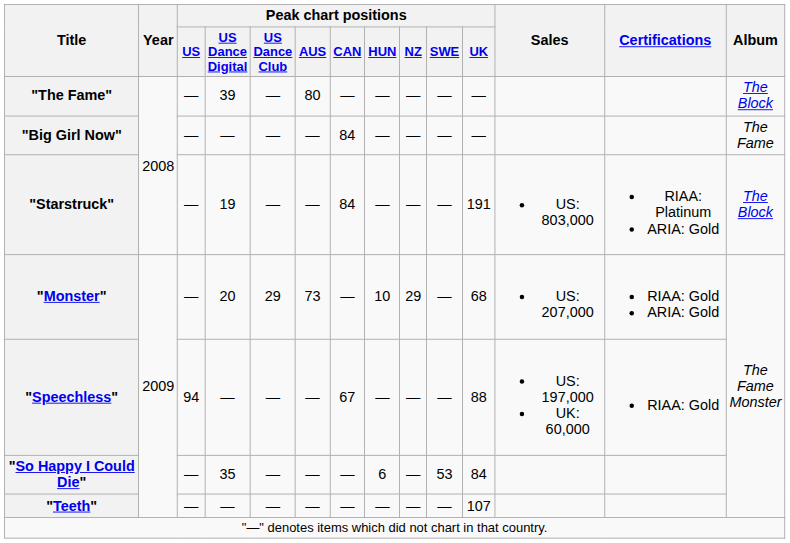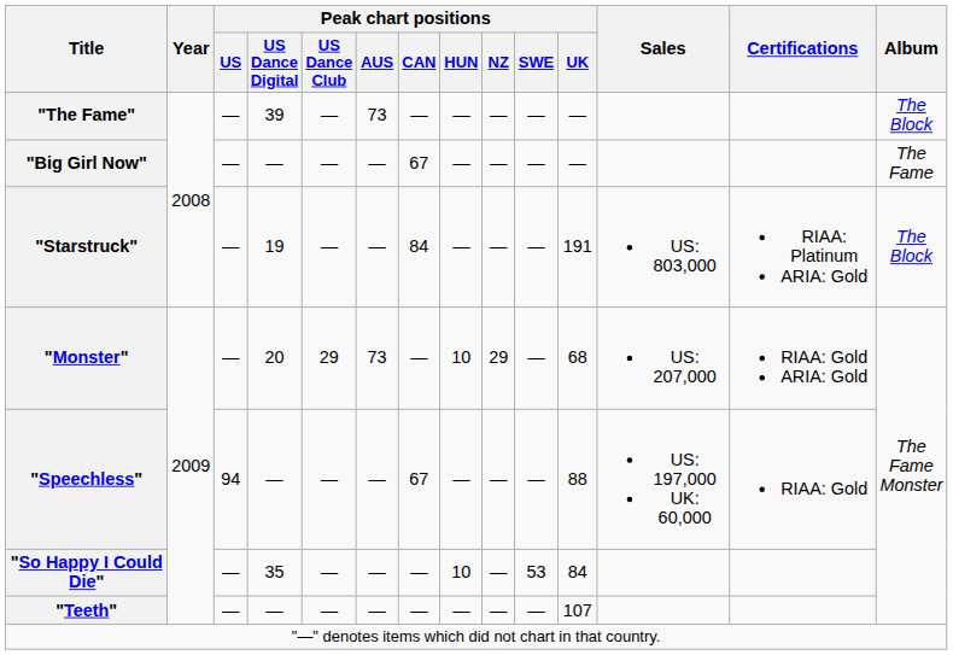 <table class="wikitable plainrowheaders" style="text-align:center;">
 <tr>
 <th scope="col" rowspan="2" style="width:18em;">Title</th>
 <th scope="col" rowspan="2">Year</th>
 <th scope="col" colspan="9">Peak chart positions</th>
 <th scope="col" rowspan="2" style="width:11em;">Sales</th>
 <th scope="col" rowspan="2" style="width:14em;"><a href='#'>Certifications</a></th>
 <th scope="col" rowspan="2">Album</th>
 </tr>
 <tr>
 <th style="width:2.5em;font-size:90%"><a href='#'>US</a><br></th>
 <th style="width:2.5em;font-size:90%"><a href='#'>US<br>Dance<br>Digital</a><br></th>
 <th style="width:2.5em;font-size:90%"><a href='#'>US<br>Dance<br>Club</a><br></th>
 <th style="width:2.5em;font-size:90%"><a href='#'>AUS</a><br></th>
 <th style="width:2.5em;font-size:90%"><a href='#'>CAN</a><br></th>
 <th style="width:2.5em;font-size:90%"><a href='#'>HUN</a><br></th>
 <th style="width:2.5em;font-size:90%"><a href='#'>NZ</a><br></th>
 <th style="width:2.5em;font-size:90%"><a href='#'>SWE</a><br></th>
 <th style="width:2.5em;font-size:90%"><a href='#'>UK</a><br></th>
 </tr>
 <tr>
 <th scope="row">"The Fame"</th>
 <td rowspan="3">2008</td>
 <td>—</td>
 <td>39</td>
 <td>—</td>
-<td>80</td>
+<td>73</td>
 <td>—</td>
 <td>—</td>
 <td>—</td>
 <td>—</td>
 <td>—</td>
 <td></td>
 <td></td>
 <td><em><a href='#'>The Block</a></em></td>
 </tr>
 <tr>
 <th scope="row">"Big Girl Now" <br></th>
 <td>—</td>
 <td>—</td>
 <td>—</td>
 <td>—</td>
-<td>84</td>
+<td>67</td>
 <td>—</td>
 <td>—</td>
 <td>—</td>
 <td>—</td>
 <td></td>
 <td></td>
 <td><em>The Fame</em></td>
 </tr>
 <tr>
 <th scope="row">"Starstruck"<br></th>
 <td>—</td>
 <td>19</td>
 <td>—</td>
 <td>—</td>
 <td>84</td>
 <td>—</td>
 <td>—</td>
 <td>—</td>
 <td>191</td>
 <td><br><ul><li>US: 803,000</li></ul></td>
 <td><br><ul><li>RIAA: Platinum</li><li>ARIA: Gold</li></ul></td>
 <td><em><a href='#'>The Block</a></em></td>
 </tr>
 <tr>
 <th scope="row">"<a href='#'>Monster</a>"</th>
 <td rowspan="4">2009</td>
 <td>—</td>
 <td>20</td>
 <td>29</td>
 <td>73</td>
 <td>—</td>
 <td>10</td>
 <td>29</td>
 <td>—</td>
 <td>68</td>
 <td><br><ul><li>US: 207,000</li></ul></td>
 <td><br><ul><li>RIAA: Gold</li><li>ARIA: Gold</li></ul></td>
 <td rowspan="4"><em>The Fame Monster</em></td>
 </tr>
 <tr>
 <th scope="row">"<a href='#'>Speechless</a>"</th>
 <td>94</td>
 <td>—</td>
 <td>—</td>
 <td>—</td>
 <td>67</td>
 <td>—</td>
 <td>—</td>
 <td>—</td>
 <td>88</td>
 <td><br><ul><li>US: 197,000</li><li>UK: 60,000</li></ul></td>
 <td><br><ul><li>RIAA: Gold</li></ul></td>
 </tr>
 <tr>
 <th scope="row">"<a href='#'>So Happy I Could Die</a>"</th>
 <td>—</td>
 <td>35</td>
 <td>—</td>
 <td>—</td>
 <td>—</td>
-<td>6</td>
+<td>10</td>
 <td>—</td>
 <td>53</td>
 <td>84</td>
 <td></td>
 <td></td>
 </tr>
 <tr>
 <th scope="row">"<a href='#'>Teeth</a>"</th>
 <td>—</td>
 <td>—</td>
 <td>—</td>
 <td>—</td>
 <td>—</td>
 <td>—</td>
 <td>—</td>
 <td>—</td>
 <td>107</td>
 <td></td>
 <td></td>
 </tr>
 <tr>
 <td colspan="14" style="font-size:90%;">"—" denotes items which did not chart in that country.</td>
 </tr>
 </table>
